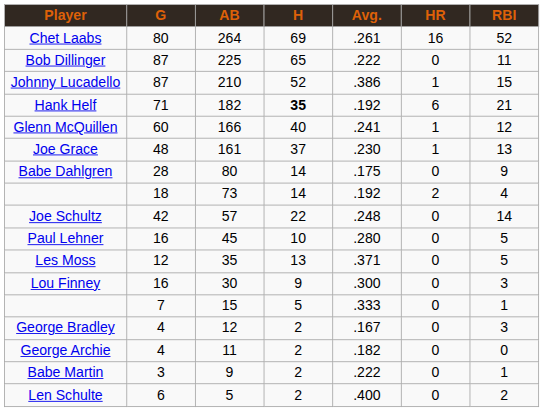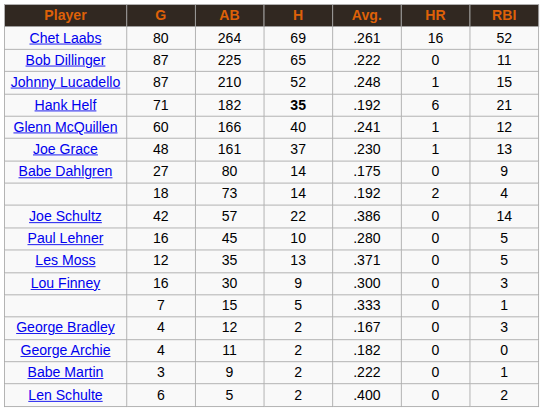 <table class="wikitable sortable">
 <tr>
 <th style="background:#312821;color:#de6108;" width="16%">Player</th>
 <th style="background:#312821;color:#de6108;" width="9%">G</th>
 <th style="background:#312821;color:#de6108;" width="9%">AB</th>
 <th style="background:#312821;color:#de6108;" width="9%">H</th>
 <th style="background:#312821;color:#de6108;" width="9%">Avg.</th>
 <th style="background:#312821;color:#de6108;" width="9%">HR</th>
 <th style="background:#312821;color:#de6108;" width="9%">RBI</th>
 </tr>
 <tr align="center">
 <td><a href='#'>Chet Laabs</a></td>
 <td>80</td>
 <td>264</td>
 <td>69</td>
 <td>.261</td>
 <td>16</td>
 <td>52</td>
 </tr>
 <tr align="center">
 <td><a href='#'>Bob Dillinger</a></td>
 <td>87</td>
 <td>225</td>
 <td>65</td>
 <td>.222</td>
 <td>0</td>
 <td>11</td>
 </tr>
 <tr align="center">
 <td><a href='#'>Johnny Lucadello</a></td>
 <td>87</td>
 <td>210</td>
 <td>52</td>
-<td>.386</td>
+<td>.248</td>
 <td>1</td>
 <td>15</td>
 </tr>
 <tr align="center">
 <td><a href='#'>Hank Helf</a></td>
 <td>71</td>
 <td>182</td>
 <td><strong>35</strong></td>
 <td>.192</td>
 <td>6</td>
 <td>21</td>
 </tr>
 <tr align="center">
 <td><a href='#'>Glenn McQuillen</a></td>
 <td>60</td>
 <td>166</td>
 <td>40</td>
 <td>.241</td>
 <td>1</td>
 <td>12</td>
 </tr>
 <tr align="center">
 <td><a href='#'>Joe Grace</a></td>
 <td>48</td>
 <td>161</td>
 <td>37</td>
 <td>.230</td>
 <td>1</td>
 <td>13</td>
 </tr>
 <tr align="center">
 <td><a href='#'>Babe Dahlgren</a></td>
-<td>28</td>
+<td>27</td>
 <td>80</td>
 <td>14</td>
 <td>.175</td>
 <td>0</td>
 <td>9</td>
 </tr>
 <tr align="center">
 <td></td>
 <td>18</td>
 <td>73</td>
 <td>14</td>
 <td>.192</td>
 <td>2</td>
 <td>4</td>
 </tr>
 <tr align="center">
 <td><a href='#'>Joe Schultz</a></td>
 <td>42</td>
 <td>57</td>
 <td>22</td>
-<td>.248</td>
+<td>.386</td>
 <td>0</td>
 <td>14</td>
 </tr>
 <tr align="center">
 <td><a href='#'>Paul Lehner</a></td>
 <td>16</td>
 <td>45</td>
 <td>10</td>
 <td>.280</td>
 <td>0</td>
 <td>5</td>
 </tr>
 <tr align="center">
 <td><a href='#'>Les Moss</a></td>
 <td>12</td>
 <td>35</td>
 <td>13</td>
 <td>.371</td>
 <td>0</td>
 <td>5</td>
 </tr>
 <tr align="center">
 <td><a href='#'>Lou Finney</a></td>
 <td>16</td>
 <td>30</td>
 <td>9</td>
 <td>.300</td>
 <td>0</td>
 <td>3</td>
 </tr>
 <tr align="center">
 <td></td>
 <td>7</td>
 <td>15</td>
 <td>5</td>
 <td>.333</td>
 <td>0</td>
 <td>1</td>
 </tr>
 <tr align="center">
 <td><a href='#'>George Bradley</a></td>
 <td>4</td>
 <td>12</td>
 <td>2</td>
 <td>.167</td>
 <td>0</td>
 <td>3</td>
 </tr>
 <tr align="center">
 <td><a href='#'>George Archie</a></td>
 <td>4</td>
 <td>11</td>
 <td>2</td>
 <td>.182</td>
 <td>0</td>
 <td>0</td>
 </tr>
 <tr align="center">
 <td><a href='#'>Babe Martin</a></td>
 <td>3</td>
 <td>9</td>
 <td>2</td>
 <td>.222</td>
 <td>0</td>
 <td>1</td>
 </tr>
 <tr align="center">
 <td><a href='#'>Len Schulte</a></td>
 <td>6</td>
 <td>5</td>
 <td>2</td>
 <td>.400</td>
 <td>0</td>
 <td>2</td>
 </tr>
 </table>
